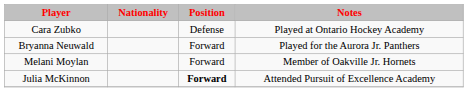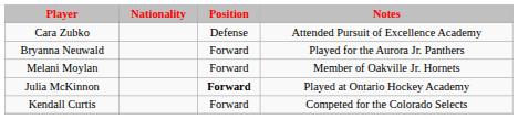 <table class="wikitable" width="80%">
 <tr align="center"  style=" background:silver;color:red;">
 <td><strong>Player</strong></td>
 <td><strong>Nationality</strong></td>
 <td><strong>Position</strong></td>
 <td><strong>Notes</strong></td>
 </tr>
 <tr align="center" bgcolor="">
 <td>Cara Zubko</td>
 <td></td>
 <td>Defense</td>
-<td>Played at Ontario Hockey Academy</td>
+<td>Attended Pursuit of Excellence Academy</td>
 </tr>
 <tr align="center" bgcolor="">
 <td>Bryanna Neuwald</td>
 <td></td>
 <td>Forward</td>
 <td>Played for the Aurora Jr. Panthers</td>
 </tr>
 <tr align="center" bgcolor="">
 <td>Melani Moylan</td>
 <td></td>
 <td>Forward</td>
 <td>Member of Oakville Jr. Hornets</td>
 </tr>
 <tr align="center" bgcolor="">
 <td>Julia McKinnon</td>
 <td></td>
 <td><strong>Forward</strong></td>
-<td>Attended Pursuit of Excellence Academy</td>
+<td>Played at Ontario Hockey Academy</td>
+</tr>
+<tr align="center" bgcolor="">
+<td>Kendall Curtis</td>
+<td></td>
+<td>Forward</td>
+<td>Competed for the Colorado Selects</td>
 </tr>
 <tr align="center" bgcolor="">
 </tr>
 </table>
